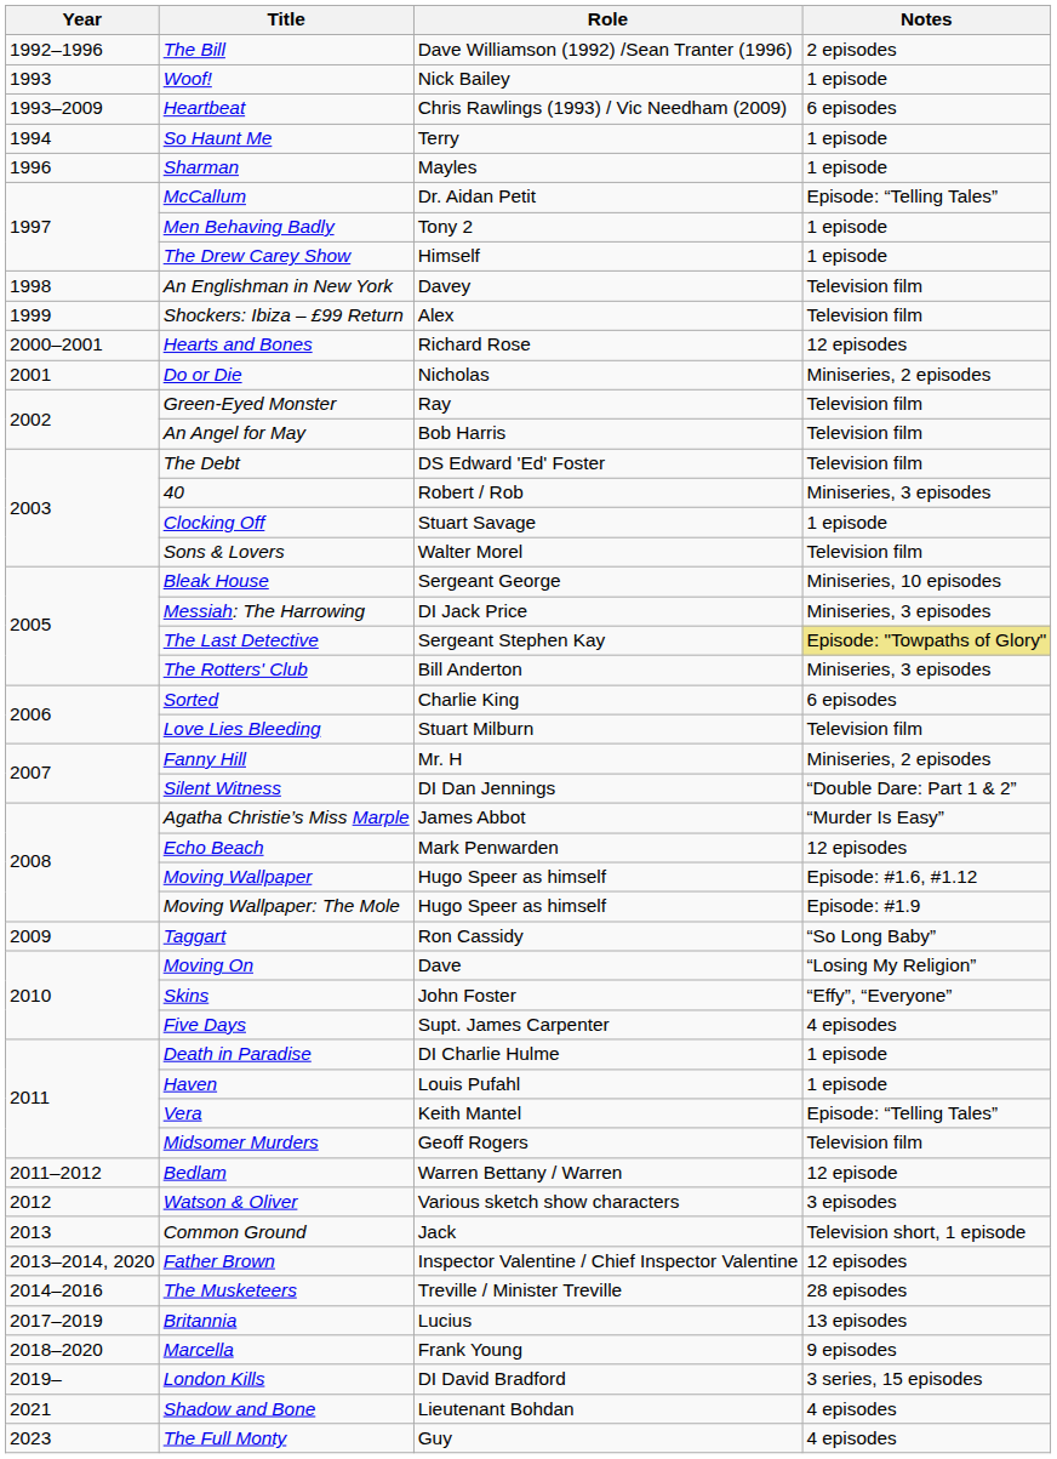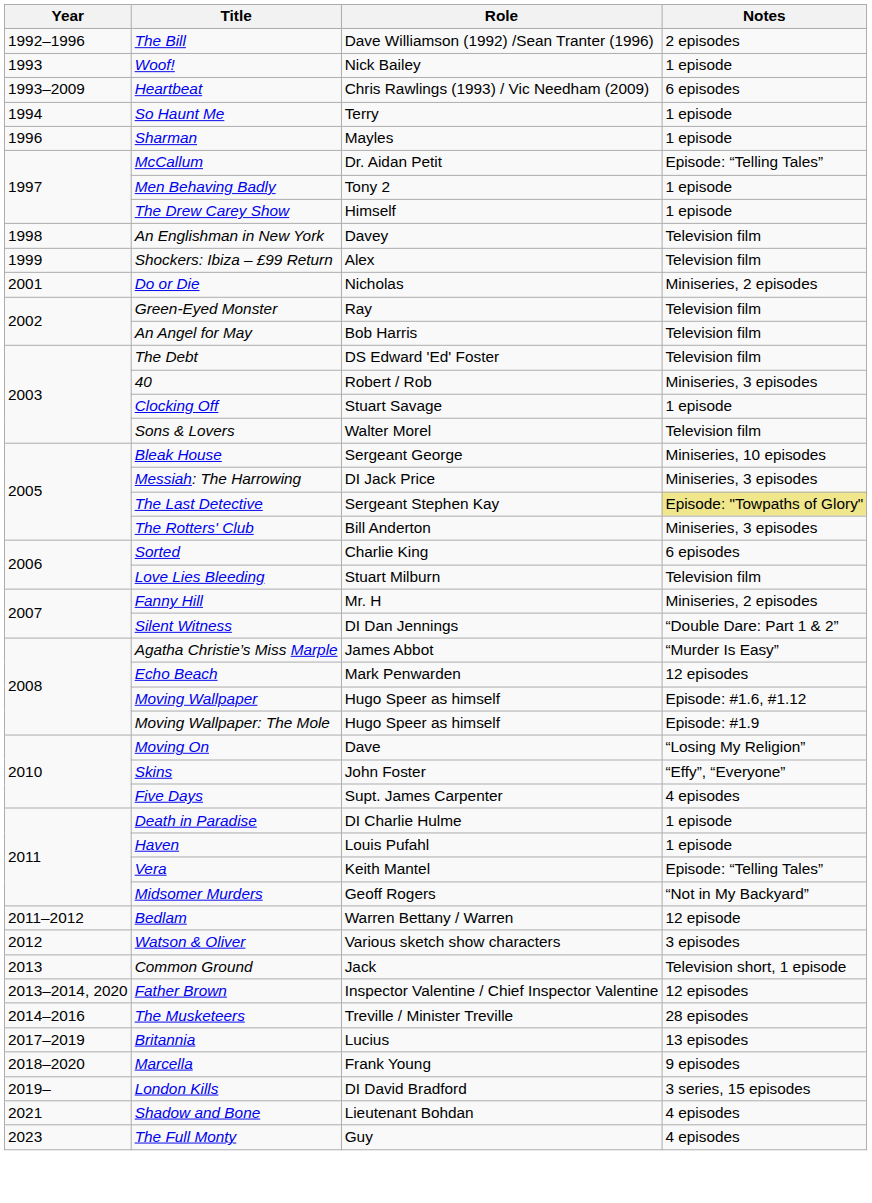 <table class="wikitable sortable">
 <tr>
 <th>Year</th>
 <th>Title</th>
 <th>Role</th>
 <th class="unsortable">Notes</th>
 </tr>
 <tr>
 <td>1992–1996</td>
 <td><em><a href='#'>The Bill</a></em></td>
 <td>Dave Williamson (1992) /Sean Tranter (1996)</td>
 <td>2 episodes</td>
 </tr>
 <tr>
 <td>1993</td>
 <td><em><a href='#'>Woof!</a></em></td>
 <td>Nick Bailey</td>
 <td>1 episode</td>
 </tr>
 <tr>
 <td>1993–2009</td>
 <td><em><a href='#'>Heartbeat</a></em></td>
 <td>Chris Rawlings (1993) / Vic Needham (2009)</td>
 <td>6 episodes</td>
 </tr>
 <tr>
 <td>1994</td>
 <td><em><a href='#'>So Haunt Me</a></em></td>
 <td>Terry</td>
 <td>1 episode</td>
 </tr>
 <tr>
 <td>1996</td>
 <td><em><a href='#'>Sharman</a></em></td>
 <td>Mayles</td>
 <td>1 episode</td>
 </tr>
 <tr>
 <td rowspan="3">1997</td>
 <td><em><a href='#'>McCallum</a></em></td>
 <td>Dr. Aidan Petit</td>
 <td>Episode: “Telling Tales”</td>
 </tr>
 <tr>
 <td><em><a href='#'>Men Behaving Badly</a></em></td>
 <td>Tony 2</td>
 <td>1 episode</td>
 </tr>
 <tr>
 <td><em><a href='#'>The Drew Carey Show</a></em></td>
 <td>Himself</td>
 <td>1 episode</td>
 </tr>
 <tr>
 <td>1998</td>
 <td><em>An Englishman in New York</em></td>
 <td>Davey</td>
 <td>Television film</td>
 </tr>
 <tr>
 <td>1999</td>
 <td><em>Shockers: Ibiza – £99 Return</em></td>
 <td>Alex</td>
 <td>Television film</td>
-</tr>
-<tr>
-<td>2000–2001</td>
-<td><em><a href='#'>Hearts and Bones</a></em></td>
-<td>Richard Rose</td>
-<td>12 episodes</td>
 </tr>
 <tr>
 <td>2001</td>
 <td><em><a href='#'>Do or Die</a></em></td>
 <td>Nicholas</td>
 <td>Miniseries, 2 episodes</td>
 </tr>
 <tr>
 <td rowspan="2">2002</td>
 <td><em>Green-Eyed Monster</em></td>
 <td>Ray</td>
 <td>Television film</td>
 </tr>
 <tr>
 <td><em>An Angel for May</em></td>
 <td>Bob Harris</td>
 <td>Television film</td>
 </tr>
 <tr>
 <td rowspan="4">2003</td>
 <td><em>The Debt</em></td>
 <td>DS Edward 'Ed' Foster</td>
 <td>Television film</td>
 </tr>
 <tr>
 <td><em>40</em></td>
 <td>Robert / Rob</td>
 <td>Miniseries, 3 episodes</td>
 </tr>
 <tr>
 <td><em><a href='#'>Clocking Off</a></em></td>
 <td>Stuart Savage</td>
 <td>1 episode</td>
 </tr>
 <tr>
 <td><em>Sons & Lovers</em></td>
 <td>Walter Morel</td>
 <td>Television film</td>
 </tr>
 <tr>
 <td rowspan="4">2005</td>
 <td><em><a href='#'>Bleak House</a></em></td>
 <td>Sergeant George</td>
 <td>Miniseries, 10 episodes</td>
 </tr>
 <tr>
 <td><em><a href='#'>Messiah</a>: The Harrowing</em></td>
 <td>DI Jack Price</td>
 <td>Miniseries, 3 episodes</td>
 </tr>
 <tr>
 <td><em><a href='#'>The Last Detective</a></em></td>
 <td>Sergeant Stephen Kay</td>
 <td style="background: khaki;">Episode: "Towpaths of Glory"</td>
 </tr>
 <tr>
 <td><em><a href='#'>The Rotters' Club</a></em></td>
 <td>Bill Anderton</td>
 <td>Miniseries, 3 episodes</td>
 </tr>
 <tr>
 <td rowspan="2">2006</td>
 <td><em><a href='#'>Sorted</a></em></td>
 <td>Charlie King</td>
 <td>6 episodes</td>
 </tr>
 <tr>
 <td><em><a href='#'>Love Lies Bleeding</a></em></td>
 <td>Stuart Milburn</td>
 <td>Television film</td>
 </tr>
 <tr>
 <td rowspan="2">2007</td>
 <td><em><a href='#'>Fanny Hill</a></em></td>
 <td>Mr. H</td>
 <td>Miniseries, 2 episodes</td>
 </tr>
 <tr>
 <td><em><a href='#'>Silent Witness</a></em></td>
 <td>DI Dan Jennings</td>
 <td>“Double Dare: Part 1 & 2”</td>
 </tr>
 <tr>
 <td rowspan="4">2008</td>
 <td><em>Agatha Christie’s Miss <a href='#'>Marple</a></em></td>
 <td>James Abbot</td>
 <td>“Murder Is Easy”</td>
 </tr>
 <tr>
 <td><em><a href='#'>Echo Beach</a></em></td>
 <td>Mark Penwarden</td>
 <td>12 episodes</td>
 </tr>
 <tr>
 <td><em><a href='#'>Moving Wallpaper</a></em></td>
 <td>Hugo Speer as himself</td>
 <td>Episode: #1.6, #1.12</td>
 </tr>
 <tr>
 <td><em>Moving Wallpaper: The Mole</em></td>
 <td>Hugo Speer as himself</td>
 <td>Episode: #1.9</td>
 </tr>
 <tr>
-<td>2009</td>
-<td><em><a href='#'>Taggart</a></em></td>
-<td>Ron Cassidy</td>
-<td>“So Long Baby”</td>
-</tr>
-<tr>
 <td rowspan="3">2010</td>
 <td><em><a href='#'>Moving On</a></em></td>
 <td>Dave</td>
 <td>“Losing My Religion”</td>
 </tr>
 <tr>
 <td><em><a href='#'>Skins</a></em></td>
 <td>John Foster</td>
 <td>“Effy”, “Everyone”</td>
 </tr>
 <tr>
 <td><em><a href='#'>Five Days</a></em></td>
 <td>Supt. James Carpenter</td>
 <td>4 episodes</td>
 </tr>
 <tr>
 <td rowspan="4">2011</td>
 <td><em><a href='#'>Death in Paradise</a></em></td>
 <td>DI Charlie Hulme</td>
 <td>1 episode</td>
 </tr>
 <tr>
 <td><em><a href='#'>Haven</a></em></td>
 <td>Louis Pufahl</td>
 <td>1 episode</td>
 </tr>
 <tr>
 <td><em><a href='#'>Vera</a></em></td>
 <td>Keith Mantel</td>
 <td>Episode: “Telling Tales”</td>
 </tr>
 <tr>
 <td><em><a href='#'>Midsomer Murders</a></em></td>
 <td>Geoff Rogers</td>
-<td>Television film</td>
+<td>“Not in My Backyard”</td>
 </tr>
 <tr>
 <td>2011–2012</td>
 <td><em><a href='#'>Bedlam</a></em></td>
 <td>Warren Bettany / Warren</td>
 <td>12 episode</td>
 </tr>
 <tr>
 <td>2012</td>
 <td><em><a href='#'>Watson & Oliver</a></em></td>
 <td>Various sketch show characters</td>
 <td>3 episodes</td>
 </tr>
 <tr>
 <td>2013</td>
 <td><em>Common Ground</em></td>
 <td>Jack</td>
 <td>Television short, 1 episode</td>
 </tr>
 <tr>
 <td>2013–2014, 2020</td>
 <td><em><a href='#'>Father Brown</a></em></td>
 <td>Inspector Valentine / Chief Inspector Valentine</td>
 <td>12 episodes</td>
 </tr>
 <tr>
 <td>2014–2016</td>
 <td><em><a href='#'>The Musketeers</a></em></td>
 <td>Treville / Minister Treville</td>
 <td>28 episodes</td>
 </tr>
 <tr>
 <td>2017–2019</td>
 <td><em><a href='#'>Britannia</a></em></td>
 <td>Lucius</td>
 <td>13 episodes</td>
 </tr>
 <tr>
 <td>2018–2020</td>
 <td><em><a href='#'>Marcella</a></em></td>
 <td>Frank Young</td>
 <td>9 episodes</td>
 </tr>
 <tr>
 <td>2019–</td>
 <td><em><a href='#'>London Kills</a></em></td>
 <td>DI David Bradford</td>
 <td>3 series, 15 episodes</td>
 </tr>
 <tr>
 <td>2021</td>
 <td><em><a href='#'>Shadow and Bone</a></em></td>
 <td>Lieutenant Bohdan</td>
 <td>4 episodes</td>
 </tr>
 <tr>
 <td>2023</td>
 <td><em><a href='#'>The Full Monty</a></em></td>
 <td>Guy</td>
 <td>4 episodes</td>
 </tr>
 </table>
